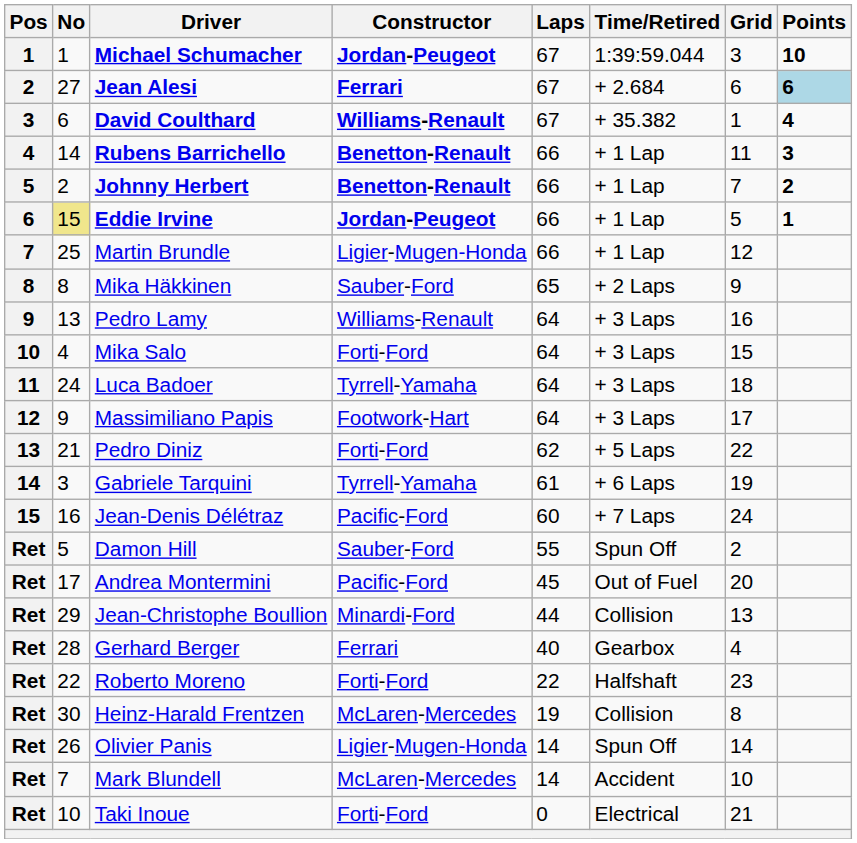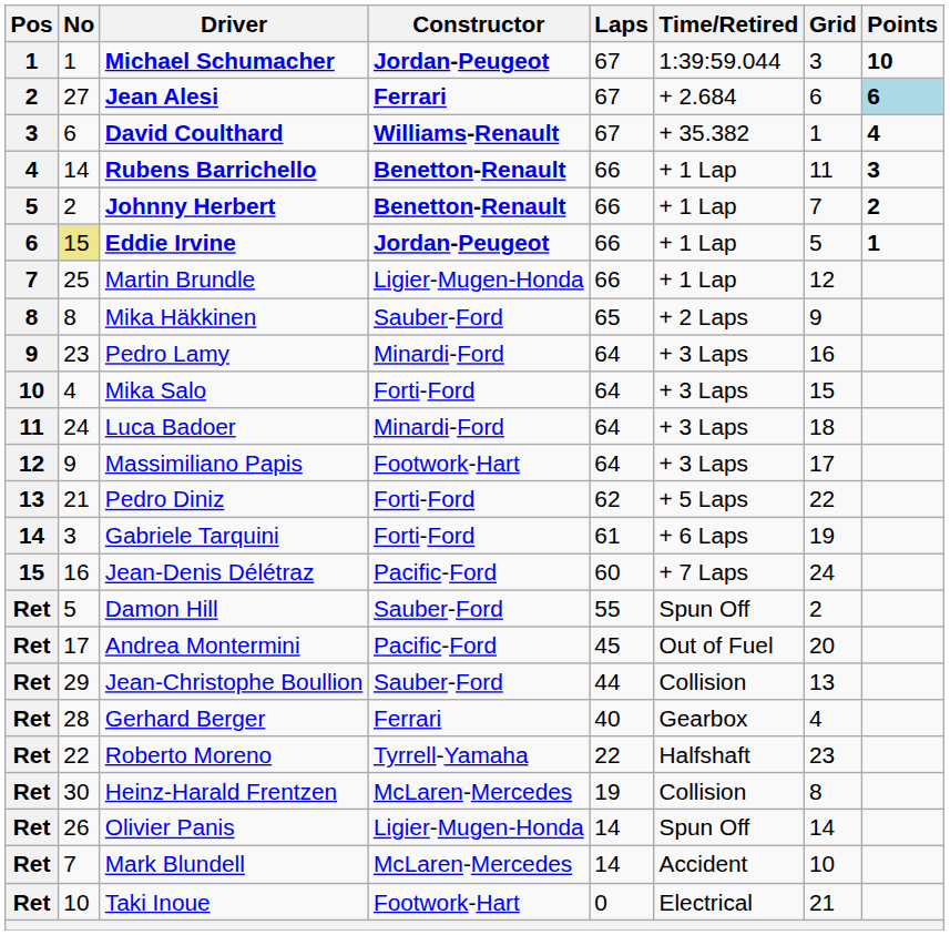 <table class="wikitable" style="font-size: 95%;">
 <tr>
 <th>Pos</th>
 <th>No</th>
 <th>Driver</th>
 <th>Constructor</th>
 <th>Laps</th>
 <th>Time/Retired</th>
 <th>Grid</th>
 <th>Points</th>
 </tr>
 <tr>
 <th>1</th>
 <td>1</td>
 <td> <strong><a href='#'>Michael Schumacher</a></strong></td>
 <td><strong><a href='#'>Jordan</a>-<a href='#'>Peugeot</a></strong></td>
 <td>67</td>
 <td>1:39:59.044</td>
 <td>3</td>
 <td><strong>10</strong></td>
 </tr>
 <tr>
 <th>2</th>
 <td>27</td>
 <td> <strong><a href='#'>Jean Alesi</a></strong></td>
 <td><strong><a href='#'>Ferrari</a></strong></td>
 <td>67</td>
 <td>+ 2.684</td>
 <td>6</td>
 <td style="background: lightblue;"><strong>6</strong></td>
 </tr>
 <tr>
 <th>3</th>
 <td>6</td>
 <td> <strong><a href='#'>David Coulthard</a></strong></td>
 <td><strong><a href='#'>Williams</a>-<a href='#'>Renault</a></strong></td>
 <td>67</td>
 <td>+ 35.382</td>
 <td>1</td>
 <td><strong>4</strong></td>
 </tr>
 <tr>
 <th>4</th>
 <td>14</td>
 <td> <strong><a href='#'>Rubens Barrichello</a></strong></td>
 <td><strong><a href='#'>Benetton</a>-<a href='#'>Renault</a></strong></td>
 <td>66</td>
 <td>+ 1 Lap</td>
 <td>11</td>
 <td><strong>3</strong></td>
 </tr>
 <tr>
 <th>5</th>
 <td>2</td>
 <td> <strong><a href='#'>Johnny Herbert</a></strong></td>
 <td><strong><a href='#'>Benetton</a>-<a href='#'>Renault</a></strong></td>
 <td>66</td>
 <td>+ 1 Lap</td>
 <td>7</td>
 <td><strong>2</strong></td>
 </tr>
 <tr>
 <th>6</th>
 <td style="background: khaki;">15</td>
 <td> <strong><a href='#'>Eddie Irvine</a></strong></td>
 <td><strong><a href='#'>Jordan</a>-<a href='#'>Peugeot</a></strong></td>
 <td>66</td>
 <td>+ 1 Lap</td>
 <td>5</td>
 <td><strong>1</strong></td>
 </tr>
 <tr>
 <th>7</th>
 <td>25</td>
 <td> <a href='#'>Martin Brundle</a></td>
 <td><a href='#'>Ligier</a>-<a href='#'>Mugen-Honda</a></td>
 <td>66</td>
 <td>+ 1 Lap</td>
 <td>12</td>
 <td> </td>
 </tr>
 <tr>
 <th>8</th>
 <td>8</td>
 <td> <a href='#'>Mika Häkkinen</a></td>
 <td><a href='#'>Sauber</a>-<a href='#'>Ford</a></td>
 <td>65</td>
 <td>+ 2 Laps</td>
 <td>9</td>
 <td> </td>
 </tr>
 <tr>
 <th>9</th>
-<td>13</td>
+<td>23</td>
 <td> <a href='#'>Pedro Lamy</a></td>
-<td><a href='#'>Williams</a>-<a href='#'>Renault</a></td>
+<td><a href='#'>Minardi</a>-<a href='#'>Ford</a></td>
 <td>64</td>
 <td>+ 3 Laps</td>
 <td>16</td>
 <td> </td>
 </tr>
 <tr>
 <th>10</th>
 <td>4</td>
 <td> <a href='#'>Mika Salo</a></td>
 <td><a href='#'>Forti</a>-<a href='#'>Ford</a></td>
 <td>64</td>
 <td>+ 3 Laps</td>
 <td>15</td>
 <td> </td>
 </tr>
 <tr>
 <th>11</th>
 <td>24</td>
 <td> <a href='#'>Luca Badoer</a></td>
-<td><a href='#'>Tyrrell</a>-<a href='#'>Yamaha</a></td>
+<td><a href='#'>Minardi</a>-<a href='#'>Ford</a></td>
 <td>64</td>
 <td>+ 3 Laps</td>
 <td>18</td>
 <td> </td>
 </tr>
 <tr>
 <th>12</th>
 <td>9</td>
 <td> <a href='#'>Massimiliano Papis</a></td>
 <td><a href='#'>Footwork</a>-<a href='#'>Hart</a></td>
 <td>64</td>
 <td>+ 3 Laps</td>
 <td>17</td>
 <td> </td>
 </tr>
 <tr>
 <th>13</th>
 <td>21</td>
 <td> <a href='#'>Pedro Diniz</a></td>
 <td><a href='#'>Forti</a>-<a href='#'>Ford</a></td>
 <td>62</td>
 <td>+ 5 Laps</td>
 <td>22</td>
 <td> </td>
 </tr>
 <tr>
 <th>14</th>
 <td>3</td>
 <td> <a href='#'>Gabriele Tarquini</a></td>
-<td><a href='#'>Tyrrell</a>-<a href='#'>Yamaha</a></td>
+<td><a href='#'>Forti</a>-<a href='#'>Ford</a></td>
 <td>61</td>
 <td>+ 6 Laps</td>
 <td>19</td>
 <td> </td>
 </tr>
 <tr>
 <th>15</th>
 <td>16</td>
 <td> <a href='#'>Jean-Denis Délétraz</a></td>
 <td><a href='#'>Pacific</a>-<a href='#'>Ford</a></td>
 <td>60</td>
 <td>+ 7 Laps</td>
 <td>24</td>
 <td> </td>
 </tr>
 <tr>
 <th>Ret</th>
 <td>5</td>
 <td> <a href='#'>Damon Hill</a></td>
 <td><a href='#'>Sauber</a>-<a href='#'>Ford</a></td>
 <td>55</td>
 <td>Spun Off</td>
 <td>2</td>
 <td> </td>
 </tr>
 <tr>
 <th>Ret</th>
 <td>17</td>
 <td> <a href='#'>Andrea Montermini</a></td>
 <td><a href='#'>Pacific</a>-<a href='#'>Ford</a></td>
 <td>45</td>
 <td>Out of Fuel</td>
 <td>20</td>
 <td> </td>
 </tr>
 <tr>
 <th>Ret</th>
 <td>29</td>
 <td> <a href='#'>Jean-Christophe Boullion</a></td>
-<td><a href='#'>Minardi</a>-<a href='#'>Ford</a></td>
+<td><a href='#'>Sauber</a>-<a href='#'>Ford</a></td>
 <td>44</td>
 <td>Collision</td>
 <td>13</td>
 <td> </td>
 </tr>
 <tr>
 <th>Ret</th>
 <td>28</td>
 <td> <a href='#'>Gerhard Berger</a></td>
 <td><a href='#'>Ferrari</a></td>
 <td>40</td>
 <td>Gearbox</td>
 <td>4</td>
 <td> </td>
 </tr>
 <tr>
 <th>Ret</th>
 <td>22</td>
 <td> <a href='#'>Roberto Moreno</a></td>
-<td><a href='#'>Forti</a>-<a href='#'>Ford</a></td>
+<td><a href='#'>Tyrrell</a>-<a href='#'>Yamaha</a></td>
 <td>22</td>
 <td>Halfshaft</td>
 <td>23</td>
 <td> </td>
 </tr>
 <tr>
 <th>Ret</th>
 <td>30</td>
 <td> <a href='#'>Heinz-Harald Frentzen</a></td>
 <td><a href='#'>McLaren</a>-<a href='#'>Mercedes</a></td>
 <td>19</td>
 <td>Collision</td>
 <td>8</td>
 <td> </td>
 </tr>
 <tr>
 <th>Ret</th>
 <td>26</td>
 <td> <a href='#'>Olivier Panis</a></td>
 <td><a href='#'>Ligier</a>-<a href='#'>Mugen-Honda</a></td>
 <td>14</td>
 <td>Spun Off</td>
 <td>14</td>
 <td> </td>
 </tr>
 <tr>
 <th>Ret</th>
 <td>7</td>
 <td> <a href='#'>Mark Blundell</a></td>
 <td><a href='#'>McLaren</a>-<a href='#'>Mercedes</a></td>
 <td>14</td>
 <td>Accident</td>
 <td>10</td>
 <td> </td>
 </tr>
 <tr>
 <th>Ret</th>
 <td>10</td>
 <td> <a href='#'>Taki Inoue</a></td>
-<td><a href='#'>Forti</a>-<a href='#'>Ford</a></td>
+<td><a href='#'>Footwork</a>-<a href='#'>Hart</a></td>
 <td>0</td>
 <td>Electrical</td>
 <td>21</td>
 <td> </td>
 </tr>
 <tr>
 <th colspan="8"></th>
 </tr>
 </table>
